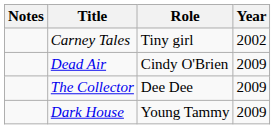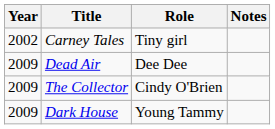 <table class="wikitable sortable">
 <tr>
-<th class="unsortable">Notes</th>
+<th>Year</th>
 <th>Title</th>
 <th>Role</th>
-<th>Year</th>
+<th class="unsortable">Notes</th>
 </tr>
 <tr>
-<td></td>
+<td>2002</td>
 <td><em>Carney Tales</em></td>
 <td>Tiny girl</td>
-<td>2002</td>
+<td></td>
 </tr>
 <tr>
+<td>2009</td>
+<td><em><a href='#'>Dead Air</a></em></td>
+<td>Dee Dee</td>
 <td></td>
-<td><em><a href='#'>Dead Air</a></em></td>
-<td>Cindy O'Brien</td>
-<td>2009</td>
 </tr>
 <tr>
+<td>2009</td>
+<td><em><a href='#'>The Collector</a></em></td>
+<td>Cindy O'Brien</td>
 <td></td>
-<td><em><a href='#'>The Collector</a></em></td>
-<td>Dee Dee</td>
-<td>2009</td>
 </tr>
 <tr>
-<td></td>
+<td>2009</td>
 <td><em><a href='#'>Dark House</a></em></td>
 <td>Young Tammy</td>
-<td>2009</td>
+<td></td>
 </tr>
 </table>
